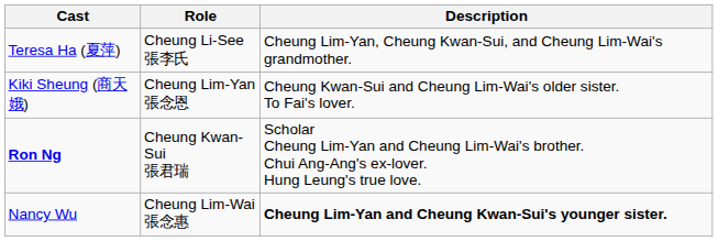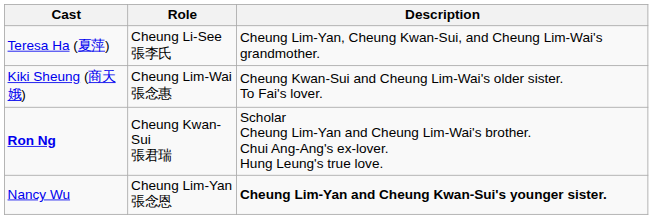 <table class="wikitable" width="60%">
 <tr>
 <th>Cast</th>
 <th>Role</th>
 <th>Description</th>
 </tr>
 <tr>
 <td><a href='#'>Teresa Ha</a> (<a href='#'>夏萍</a>)</td>
 <td>Cheung Li-See <br> 張李氏</td>
 <td>Cheung Lim-Yan, Cheung Kwan-Sui, and Cheung Lim-Wai's grandmother.</td>
 </tr>
 <tr>
 <td><a href='#'>Kiki Sheung</a> (<a href='#'>商天娥</a>)</td>
-<td>Cheung Lim-Yan <br> 張念恩</td>
+<td>Cheung Lim-Wai <br> 張念惠</td>
 <td>Cheung Kwan-Sui and Cheung Lim-Wai's older sister. <br> To Fai's lover.</td>
 </tr>
 <tr>
 <td><strong><a href='#'>Ron Ng</a></strong></td>
 <td>Cheung Kwan-Sui <br> 張君瑞</td>
 <td>Scholar <br> Cheung Lim-Yan and Cheung Lim-Wai's brother. <br> Chui Ang-Ang's ex-lover. <br> Hung Leung's true love.</td>
 </tr>
 <tr>
 <td><a href='#'>Nancy Wu</a></td>
-<td>Cheung Lim-Wai <br> 張念惠</td>
+<td>Cheung Lim-Yan <br> 張念恩</td>
 <td><strong>Cheung Lim-Yan and Cheung Kwan-Sui's younger sister.</strong></td>
 </tr>
 </table>
